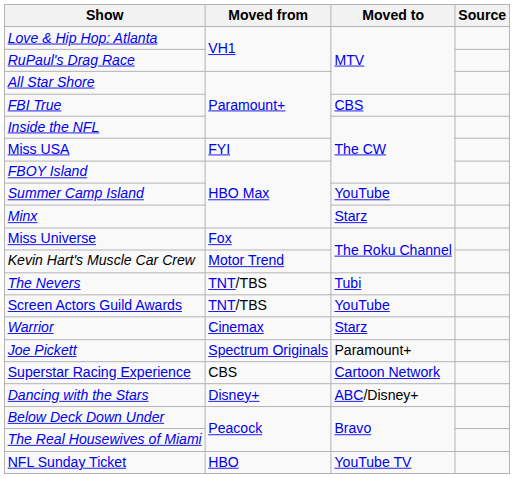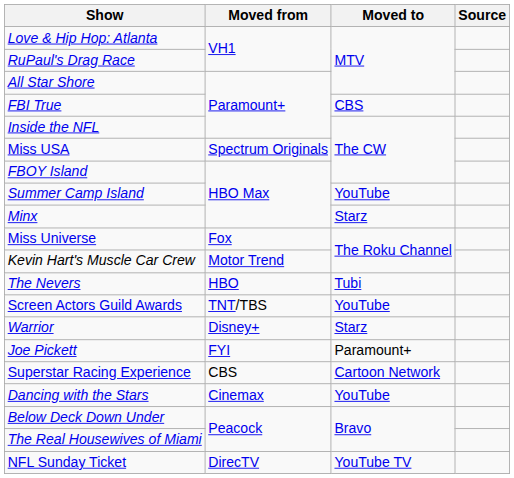 <table class="wikitable sortable">
 <tr>
 <th>Show</th>
 <th>Moved from</th>
 <th>Moved to</th>
 <th>Source</th>
 </tr>
 <tr>
 <td><em><a href='#'>Love & Hip Hop: Atlanta</a></em></td>
 <td rowspan="2"><a href='#'>VH1</a></td>
 <td rowspan="3"><a href='#'>MTV</a></td>
 <td></td>
 </tr>
 <tr>
 <td><em><a href='#'>RuPaul's Drag Race</a></em></td>
 <td></td>
 </tr>
 <tr>
 <td><em><a href='#'>All Star Shore</a></em></td>
 <td rowspan="3"><a href='#'>Paramount+</a></td>
 <td></td>
 </tr>
 <tr>
 <td><em><a href='#'>FBI True</a></em></td>
 <td><a href='#'>CBS</a></td>
 <td></td>
 </tr>
 <tr>
 <td><em><a href='#'>Inside the NFL</a></em></td>
 <td rowspan="3"><a href='#'>The CW</a></td>
 <td></td>
 </tr>
 <tr>
 <td><a href='#'>Miss USA</a></td>
-<td><a href='#'>FYI</a></td>
+<td><a href='#'>Spectrum Originals</a></td>
 <td></td>
 </tr>
 <tr>
 <td><em><a href='#'>FBOY Island</a></em></td>
 <td rowspan="3"><a href='#'>HBO Max</a></td>
 <td></td>
 </tr>
 <tr>
 <td><em><a href='#'>Summer Camp Island</a></em></td>
 <td><a href='#'>YouTube</a></td>
 <td></td>
 </tr>
 <tr>
 <td><em><a href='#'>Minx</a></em></td>
 <td><a href='#'>Starz</a></td>
 <td></td>
 </tr>
 <tr>
 <td><a href='#'>Miss Universe</a></td>
 <td><a href='#'>Fox</a></td>
 <td rowspan="2"><a href='#'>The Roku Channel</a></td>
 <td></td>
 </tr>
 <tr>
 <td><em>Kevin Hart's Muscle Car Crew</em></td>
 <td><a href='#'>Motor Trend</a></td>
 <td></td>
 </tr>
 <tr>
 <td><em><a href='#'>The Nevers</a></em></td>
-<td><a href='#'>TNT</a>/TBS</td>
+<td><a href='#'>HBO</a></td>
 <td><a href='#'>Tubi</a></td>
 <td></td>
 </tr>
 <tr>
 <td><a href='#'>Screen Actors Guild Awards</a></td>
 <td><a href='#'>TNT</a>/TBS</td>
 <td><a href='#'>YouTube</a></td>
 <td></td>
 </tr>
 <tr>
 <td><em><a href='#'>Warrior</a></em></td>
-<td><a href='#'>Cinemax</a></td>
+<td><a href='#'>Disney+</a></td>
 <td><a href='#'>Starz</a></td>
 <td></td>
 </tr>
 <tr>
 <td><em><a href='#'>Joe Pickett</a></em></td>
-<td><a href='#'>Spectrum Originals</a></td>
+<td><a href='#'>FYI</a></td>
 <td>Paramount+</td>
 <td></td>
 </tr>
 <tr>
 <td><a href='#'>Superstar Racing Experience</a></td>
 <td>CBS</td>
 <td><a href='#'>Cartoon Network</a></td>
 <td></td>
 </tr>
 <tr>
 <td><em><a href='#'>Dancing with the Stars</a></em></td>
-<td><a href='#'>Disney+</a></td>
-<td><a href='#'>ABC</a>/Disney+</td>
+<td><a href='#'>Cinemax</a></td>
+<td><a href='#'>YouTube</a></td>
 <td></td>
 </tr>
 <tr>
 <td><em><a href='#'>Below Deck Down Under</a></em></td>
 <td rowspan="2"><a href='#'>Peacock</a></td>
 <td rowspan="2"><a href='#'>Bravo</a></td>
 <td></td>
 </tr>
 <tr>
 <td><em><a href='#'>The Real Housewives of Miami</a></em></td>
 <td></td>
 </tr>
 <tr>
 <td><a href='#'>NFL Sunday Ticket</a></td>
-<td><a href='#'>HBO</a></td>
+<td><a href='#'>DirecTV</a></td>
 <td><a href='#'>YouTube TV</a></td>
 <td></td>
 </tr>
 </table>
